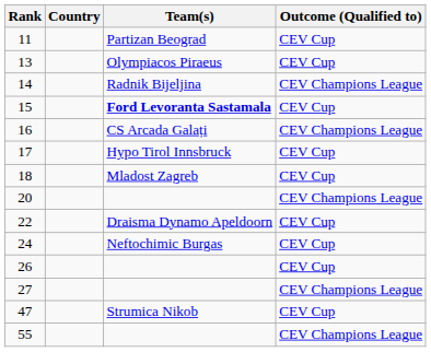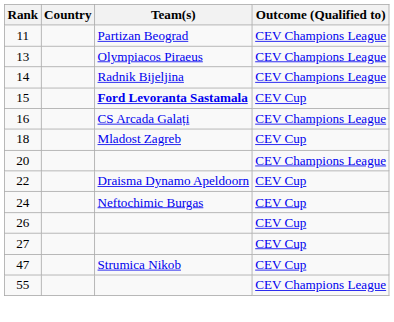 <table class="wikitable" style="text-align:left">
 <tr>
 <th>Rank</th>
 <th>Country</th>
 <th>Team(s)</th>
 <th>Outcome (Qualified to)</th>
 </tr>
 <tr>
 <td align="center">11</td>
 <td></td>
 <td><a href='#'>Partizan Beograd</a></td>
-<td><a href='#'>CEV Cup</a></td>
+<td><a href='#'>CEV Champions League</a></td>
 </tr>
 <tr>
 <td align="center">13</td>
 <td></td>
 <td><a href='#'>Olympiacos Piraeus</a></td>
-<td><a href='#'>CEV Cup</a></td>
+<td><a href='#'>CEV Champions League</a></td>
 </tr>
 <tr>
 <td align="center">14</td>
 <td></td>
 <td><a href='#'>Radnik Bijeljina</a></td>
 <td><a href='#'>CEV Champions League</a></td>
 </tr>
 <tr>
 <td align="center">15</td>
 <td></td>
 <td><strong><a href='#'>Ford Levoranta Sastamala</a></strong></td>
 <td><a href='#'>CEV Cup</a></td>
 </tr>
 <tr>
 <td align="center">16</td>
 <td></td>
 <td><a href='#'>CS Arcada Galați</a></td>
 <td><a href='#'>CEV Champions League</a></td>
-</tr>
-<tr>
-<td align="center">17</td>
-<td></td>
-<td><a href='#'>Hypo Tirol Innsbruck</a></td>
-<td><a href='#'>CEV Cup</a></td>
 </tr>
 <tr>
 <td align="center">18</td>
 <td></td>
 <td><a href='#'>Mladost Zagreb</a></td>
 <td><a href='#'>CEV Cup</a></td>
 </tr>
 <tr>
 <td align="center">20</td>
 <td></td>
 <td></td>
 <td><a href='#'>CEV Champions League</a></td>
 </tr>
 <tr>
 <td align="center">22</td>
 <td></td>
 <td><a href='#'>Draisma Dynamo Apeldoorn</a></td>
 <td><a href='#'>CEV Cup</a></td>
 </tr>
 <tr>
 <td align="center">24</td>
 <td></td>
 <td><a href='#'>Neftochimic Burgas</a></td>
 <td><a href='#'>CEV Cup</a></td>
 </tr>
 <tr>
 <td align="center">26</td>
 <td></td>
 <td></td>
 <td><a href='#'>CEV Cup</a></td>
 </tr>
 <tr>
 <td align="center">27</td>
 <td></td>
 <td></td>
-<td><a href='#'>CEV Champions League</a></td>
+<td><a href='#'>CEV Cup</a></td>
 </tr>
 <tr>
 <td align="center">47</td>
 <td></td>
 <td><a href='#'>Strumica Nikob</a></td>
 <td><a href='#'>CEV Cup</a></td>
 </tr>
 <tr>
 <td align="center">55</td>
 <td></td>
 <td></td>
 <td><a href='#'>CEV Champions League</a></td>
 </tr>
 </table>
